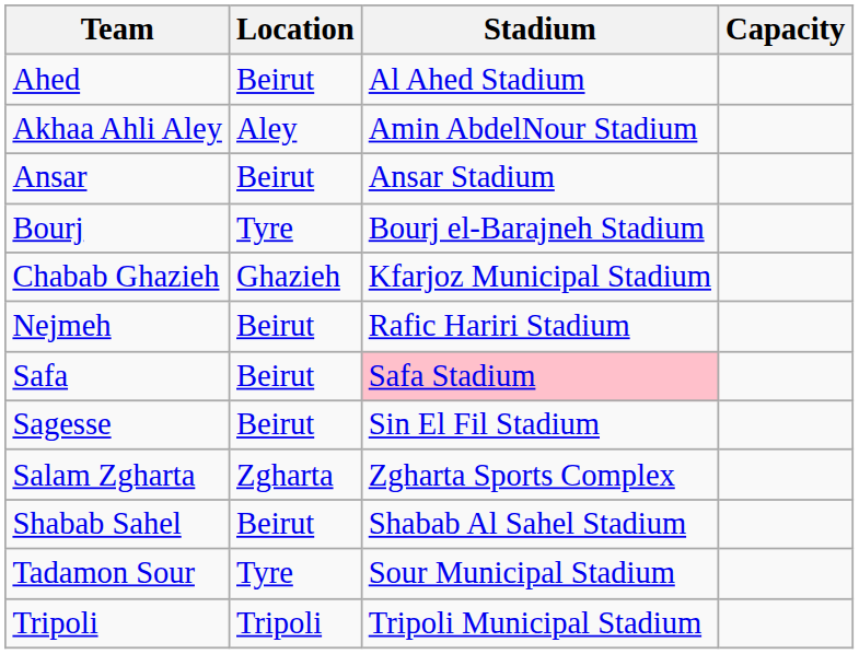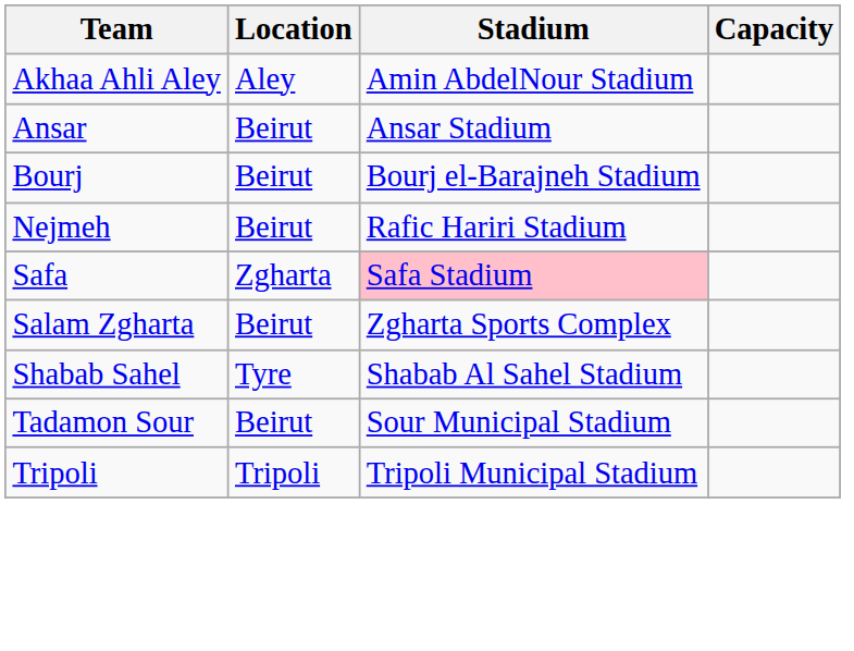 <table class="wikitable sortable">
 <tr>
 <th>Team</th>
 <th>Location</th>
 <th>Stadium</th>
 <th>Capacity</th>
-</tr>
-<tr>
-<td><a href='#'>Ahed</a></td>
-<td><a href='#'>Beirut</a> </td>
-<td><a href='#'>Al Ahed Stadium</a></td>
-<td style="text-align:center;"></td>
 </tr>
 <tr>
 <td><a href='#'>Akhaa Ahli Aley</a></td>
 <td><a href='#'>Aley</a></td>
 <td><a href='#'>Amin AbdelNour Stadium</a></td>
 <td style="text-align:center;"></td>
 </tr>
 <tr>
 <td><a href='#'>Ansar</a></td>
 <td><a href='#'>Beirut</a> </td>
 <td><a href='#'>Ansar Stadium</a></td>
 <td></td>
 </tr>
 <tr>
 <td><a href='#'>Bourj</a></td>
-<td><a href='#'>Tyre</a></td>
+<td><a href='#'>Beirut</a> </td>
 <td><a href='#'>Bourj el-Barajneh Stadium</a></td>
-<td style="text-align:center;"></td>
-</tr>
-<tr>
-<td><a href='#'>Chabab Ghazieh</a></td>
-<td><a href='#'>Ghazieh</a></td>
-<td><a href='#'>Kfarjoz Municipal Stadium</a></td>
 <td style="text-align:center;"></td>
 </tr>
 <tr>
 <td><a href='#'>Nejmeh</a></td>
 <td><a href='#'>Beirut</a> </td>
 <td><a href='#'>Rafic Hariri Stadium</a></td>
 <td style="text-align:center;"></td>
 </tr>
 <tr>
 <td><a href='#'>Safa</a></td>
-<td><a href='#'>Beirut</a> </td>
+<td><a href='#'>Zgharta</a></td>
 <td style="background: pink;"><a href='#'>Safa Stadium</a></td>
 <td style="text-align:center;"></td>
 </tr>
 <tr>
-<td><a href='#'>Sagesse</a></td>
+<td><a href='#'>Salam Zgharta</a></td>
 <td><a href='#'>Beirut</a> </td>
-<td><a href='#'>Sin El Fil Stadium</a></td>
-<td></td>
-</tr>
-<tr>
-<td><a href='#'>Salam Zgharta</a></td>
-<td><a href='#'>Zgharta</a></td>
 <td><a href='#'>Zgharta Sports Complex</a></td>
 <td style="text-align:center;"></td>
 </tr>
 <tr>
 <td><a href='#'>Shabab Sahel</a></td>
-<td><a href='#'>Beirut</a> </td>
+<td><a href='#'>Tyre</a></td>
 <td><a href='#'>Shabab Al Sahel Stadium</a></td>
 <td></td>
 </tr>
 <tr>
 <td><a href='#'>Tadamon Sour</a></td>
-<td><a href='#'>Tyre</a></td>
+<td><a href='#'>Beirut</a> </td>
 <td><a href='#'>Sour Municipal Stadium</a></td>
 <td style="text-align:center;"></td>
 </tr>
 <tr>
 <td><a href='#'>Tripoli</a></td>
 <td><a href='#'>Tripoli</a></td>
 <td><a href='#'>Tripoli Municipal Stadium</a></td>
 <td style="text-align:center;"></td>
 </tr>
 </table>
